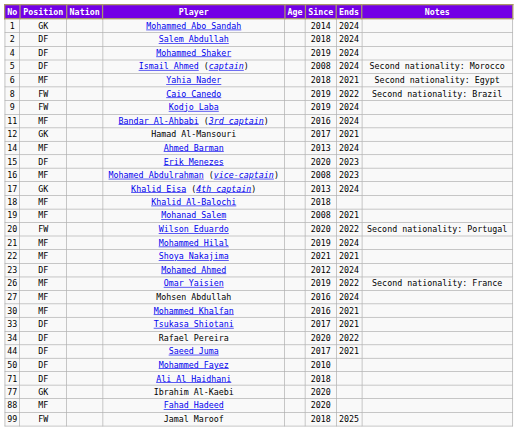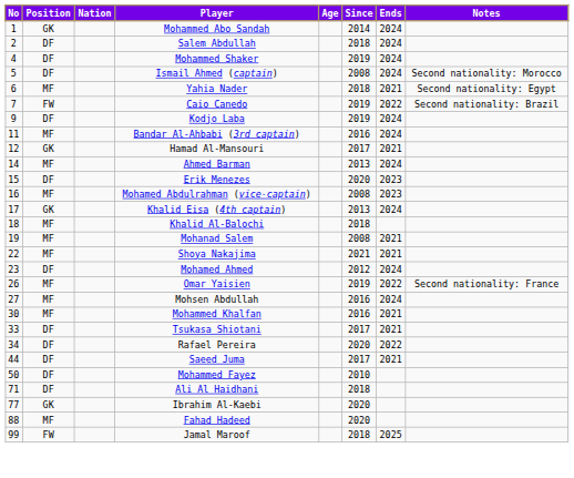 <table class="wikitable sortable" style="width:90%; text-align:center; font-size:100%; text-align:centre;">
 <tr>
 <th style="color:#FFFFFF; background: #7300E6; border:2px solid #AB9767;">No</th>
 <th style="color:#FFFFFF; background: #7300E6; border:2px solid #AB9767;">Position</th>
 <th style="color:#FFFFFF; background: #7300E6; border:2px solid #AB9767;">Nation</th>
 <th style="color:#FFFFFF; background: #7300E6; border:2px solid #AB9767;">Player</th>
 <th style="color:#FFFFFF; background: #7300E6; border:2px solid #AB9767;">Age</th>
 <th style="color:#FFFFFF; background: #7300E6; border:2px solid #AB9767;">Since</th>
 <th style="color:#FFFFFF; background: #7300E6; border:2px solid #AB9767;">Ends</th>
 <th style="color:#FFFFFF; background: #7300E6; border:2px solid #AB9767;">Notes</th>
 </tr>
 <tr>
 <td align=center>1</td>
 <td align=center>GK</td>
 <td align=center></td>
 <td align=center><a href='#'>Mohammed Abo Sandah</a></td>
 <td align=center></td>
 <td align=center>2014</td>
 <td align=center>2024</td>
 <td></td>
 </tr>
 <tr>
 <td align=center>2</td>
 <td align=center>DF</td>
 <td align=center></td>
 <td align=center><a href='#'>Salem Abdullah</a></td>
 <td align=center></td>
 <td align=center>2018</td>
 <td align=center>2024</td>
 <td></td>
 </tr>
 <tr>
 <td align=center>4</td>
 <td align=center>DF</td>
 <td align=center></td>
 <td align=center><a href='#'>Mohammed Shaker</a></td>
 <td align=center></td>
 <td align=center>2019</td>
 <td align=center>2024</td>
 <td></td>
 </tr>
 <tr>
 <td align=center>5</td>
 <td align=center>DF</td>
 <td align=center></td>
 <td align=center><a href='#'>Ismail Ahmed</a> (<em><a href='#'>captain</a></em>)</td>
 <td align=center></td>
 <td align=center>2008</td>
 <td align=center>2024</td>
 <td>Second nationality: Morocco</td>
 </tr>
 <tr>
 <td align=center>6</td>
 <td align=center>MF</td>
 <td align=center></td>
 <td align=center><a href='#'>Yahia Nader</a></td>
 <td align=center></td>
 <td align=center>2018</td>
 <td align=center>2021</td>
 <td>Second nationality: Egypt</td>
 </tr>
 <tr>
-<td align=center>8</td>
+<td align=center>7</td>
 <td align=center>FW</td>
 <td align=center></td>
 <td align=center><a href='#'>Caio Canedo</a></td>
 <td align=center></td>
 <td align=center>2019</td>
 <td align=center>2022</td>
 <td>Second nationality: Brazil</td>
 </tr>
 <tr>
 <td align=center>9</td>
-<td align=center>FW</td>
+<td align=center>DF</td>
 <td align=center></td>
 <td align=center><a href='#'>Kodjo Laba</a></td>
 <td align=center></td>
 <td align=center>2019</td>
 <td align=center>2024</td>
 <td></td>
 </tr>
 <tr>
 <td align=center>11</td>
 <td align=center>MF</td>
 <td align=center></td>
 <td align=center><a href='#'>Bandar Al-Ahbabi</a> (<em><a href='#'>3rd captain</a></em>)</td>
 <td align=center></td>
 <td align=center>2016</td>
 <td align=center>2024</td>
 <td></td>
 </tr>
 <tr>
 <td align=center>12</td>
 <td align=center>GK</td>
 <td align=center></td>
 <td align=center>Hamad Al-Mansouri</td>
 <td align=center></td>
 <td align=center>2017</td>
 <td align=center>2021</td>
 <td></td>
 </tr>
 <tr>
 <td align=center>14</td>
 <td align=center>MF</td>
 <td align=center></td>
 <td align=center><a href='#'>Ahmed Barman</a></td>
 <td align=center></td>
 <td align=center>2013</td>
 <td align=center>2024</td>
 <td></td>
 </tr>
 <tr>
 <td align=center>15</td>
 <td align=center>DF</td>
 <td align=center></td>
 <td align=center><a href='#'>Erik Menezes</a></td>
 <td align=center></td>
 <td align=center>2020</td>
 <td align=center>2023</td>
 <td></td>
 </tr>
 <tr>
 <td align=center>16</td>
 <td align=center>MF</td>
 <td align=center></td>
 <td align=center><a href='#'>Mohamed Abdulrahman</a> (<em><a href='#'>vice-captain</a></em>)</td>
 <td align=center></td>
 <td align=center>2008</td>
 <td align=center>2023</td>
 <td></td>
 </tr>
 <tr>
 <td align=center>17</td>
 <td align=center>GK</td>
 <td align=center></td>
 <td align=center><a href='#'>Khalid Eisa</a> (<em><a href='#'>4th captain</a></em>)</td>
 <td align=center></td>
 <td align=center>2013</td>
 <td align=center>2024</td>
 <td></td>
 </tr>
 <tr>
 <td align=center>18</td>
 <td align=center>MF</td>
 <td align=center></td>
 <td align=center><a href='#'>Khalid Al-Balochi</a></td>
 <td align=center></td>
 <td align=center>2018</td>
 <td align=center></td>
 <td></td>
 </tr>
 <tr>
 <td align=center>19</td>
 <td align=center>MF</td>
 <td align=center></td>
 <td align=center><a href='#'>Mohanad Salem</a></td>
 <td align=center></td>
 <td align=center>2008</td>
 <td align=center>2021</td>
-<td></td>
-</tr>
-<tr>
-<td align=center>20</td>
-<td align=center>FW</td>
-<td align=center></td>
-<td align=center><a href='#'>Wilson Eduardo</a></td>
-<td align=center></td>
-<td align=center>2020</td>
-<td align=center>2022</td>
-<td>Second nationality: Portugal</td>
-</tr>
-<tr>
-<td align=center>21</td>
-<td align=center>MF</td>
-<td align=center></td>
-<td align=center><a href='#'>Mohammed Hilal</a></td>
-<td align=center></td>
-<td align=center>2019</td>
-<td align=center>2024</td>
 <td></td>
 </tr>
 <tr>
 <td align=center>22</td>
 <td align=center>MF</td>
 <td align=center></td>
 <td align=center><a href='#'>Shoya Nakajima</a></td>
 <td align=center></td>
 <td align=center>2021</td>
 <td align=center>2021</td>
 <td></td>
 </tr>
 <tr>
 <td align=center>23</td>
 <td align=center>DF</td>
 <td align=center></td>
 <td align=center><a href='#'>Mohamed Ahmed</a></td>
 <td align=center></td>
 <td align=center>2012</td>
 <td align=center>2024</td>
 <td></td>
 </tr>
 <tr>
 <td align=center>26</td>
 <td align=center>MF</td>
 <td align=center></td>
 <td align=center><a href='#'>Omar Yaisien</a></td>
 <td align=center></td>
 <td align=center>2019</td>
 <td align=center>2022</td>
 <td>Second nationality: France</td>
 </tr>
 <tr>
 <td align=center>27</td>
 <td align=center>MF</td>
 <td align=center></td>
 <td align=center>Mohsen Abdullah</td>
 <td align=center></td>
 <td align=center>2016</td>
 <td align=center>2024</td>
 <td></td>
 </tr>
 <tr>
 <td align=center>30</td>
 <td align=center>MF</td>
 <td align=center></td>
 <td align=center><a href='#'>Mohammed Khalfan</a></td>
 <td align=center></td>
 <td align=center>2016</td>
 <td align=center>2021</td>
 <td></td>
 </tr>
 <tr>
 <td align=center>33</td>
 <td align=center>DF</td>
 <td align=center></td>
 <td align=center><a href='#'>Tsukasa Shiotani</a></td>
 <td align=center></td>
 <td align=center>2017</td>
 <td align=center>2021</td>
 <td></td>
 </tr>
 <tr>
 <td align=center>34</td>
 <td align=center>DF</td>
 <td align=center></td>
 <td align=center>Rafael Pereira</td>
 <td align=center></td>
 <td align=center>2020</td>
 <td align=center>2022</td>
 <td></td>
 </tr>
 <tr>
 <td align=center>44</td>
 <td align=center>DF</td>
 <td align=center></td>
 <td align=center><a href='#'>Saeed Juma</a></td>
 <td align=center></td>
 <td align=center>2017</td>
 <td align=center>2021</td>
 <td></td>
 </tr>
 <tr>
 <td align=center>50</td>
 <td align=center>DF</td>
 <td align=center></td>
 <td align=center><a href='#'>Mohammed Fayez</a></td>
 <td align=center></td>
 <td align=center>2010</td>
 <td align=center></td>
 <td></td>
 </tr>
 <tr>
 <td align=center>71</td>
 <td align=center>DF</td>
 <td align=center></td>
 <td align=center><a href='#'>Ali Al Haidhani</a></td>
 <td align=center></td>
 <td align=center>2018</td>
 <td align=center></td>
 <td></td>
 </tr>
 <tr>
 <td align=center>77</td>
 <td align=center>GK</td>
 <td align=center></td>
 <td align=center>Ibrahim Al-Kaebi</td>
 <td align=center></td>
 <td align=center>2020</td>
 <td align=center></td>
 <td></td>
 </tr>
 <tr>
 <td align=center>88</td>
 <td align=center>MF</td>
 <td align=center></td>
 <td align=center><a href='#'>Fahad Hadeed</a></td>
 <td align=center></td>
 <td align=center>2020</td>
 <td align=center></td>
 <td></td>
 </tr>
 <tr>
 <td align=center>99</td>
 <td align=center>FW</td>
 <td align=center></td>
 <td align=center>Jamal Maroof</td>
 <td align=center></td>
 <td align=center>2018</td>
 <td align=center>2025</td>
 <td></td>
 </tr>
 </table>
